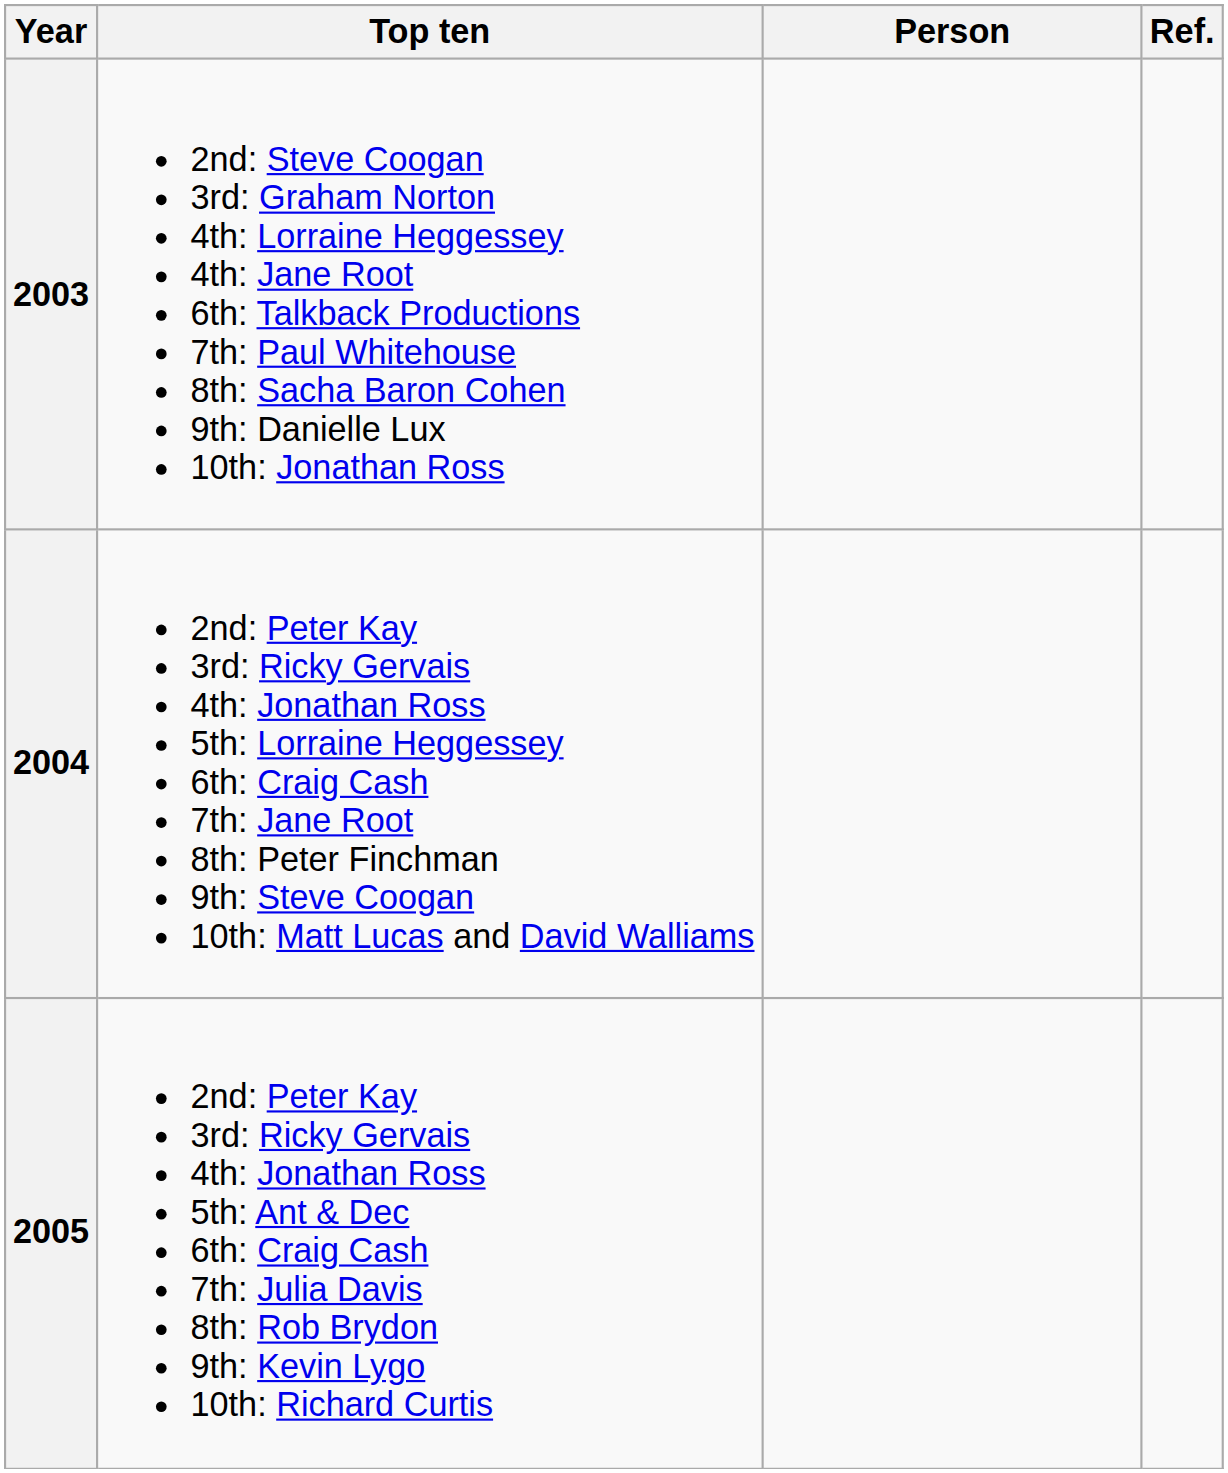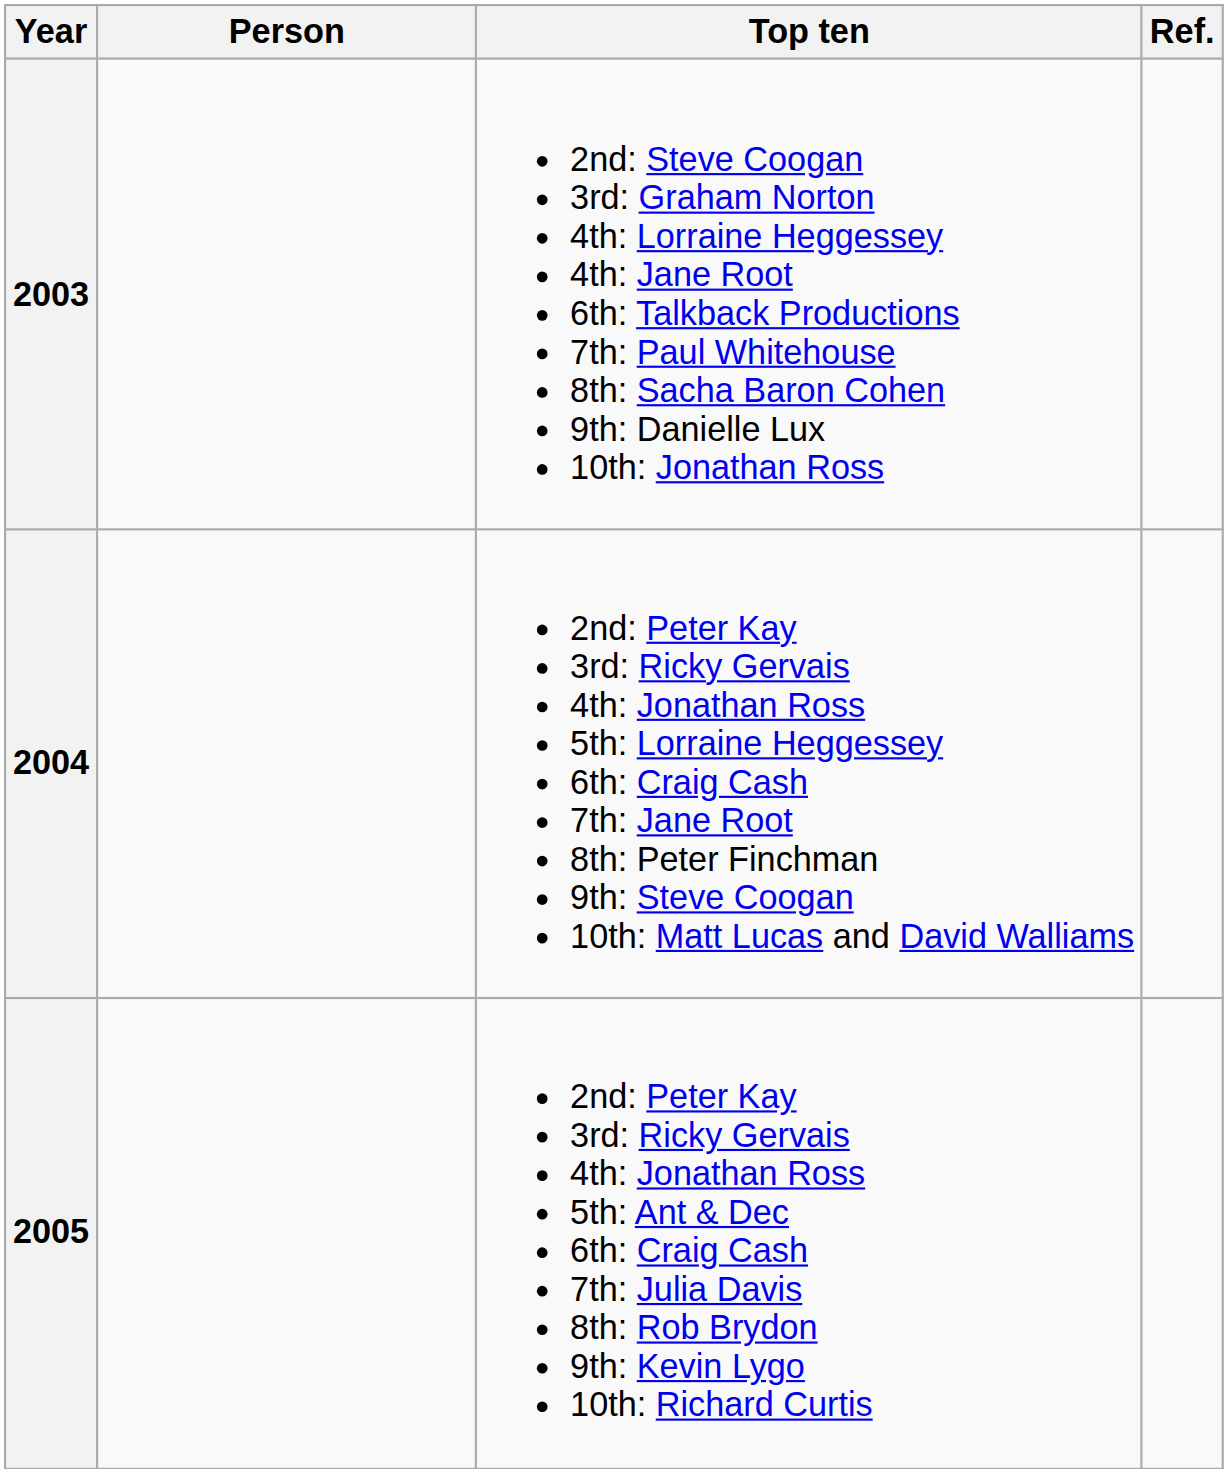 <table class="wikitable plainrowheaders sortable">
 <tr>
 <th scope=col>Year</th>
+<th scope=col width=170px>Person</th>
 <th scope=col class=unsortable>Top ten</th>
-<th scope=col width=170px>Person</th>
 <th scope=col class=unsortable>Ref.</th>
 </tr>
 <tr>
 <th scope=row style="text-align:center;">2003</th>
+<td align=center></td>
 <td><br><ul><li>2nd: <a href='#'>Steve Coogan</a></li><li>3rd: <a href='#'>Graham Norton</a></li><li>4th: <a href='#'>Lorraine Heggessey</a></li><li>4th: <a href='#'>Jane Root</a></li><li>6th: <a href='#'>Talkback Productions</a></li><li>7th: <a href='#'>Paul Whitehouse</a></li><li>8th: <a href='#'>Sacha Baron Cohen</a></li><li>9th: Danielle Lux</li><li>10th: <a href='#'>Jonathan Ross</a></li></ul></td>
-<td align=center></td>
 <td align=center></td>
 </tr>
 <tr>
 <th scope=row style="text-align:center;">2004</th>
+<td align=center></td>
 <td><br><ul><li>2nd: <a href='#'>Peter Kay</a></li><li>3rd: <a href='#'>Ricky Gervais</a></li><li>4th: <a href='#'>Jonathan Ross</a></li><li>5th: <a href='#'>Lorraine Heggessey</a></li><li>6th: <a href='#'>Craig Cash</a></li><li>7th: <a href='#'>Jane Root</a></li><li>8th: Peter Finchman</li><li>9th: <a href='#'>Steve Coogan</a></li><li>10th: <a href='#'>Matt Lucas</a> and <a href='#'>David Walliams</a></li></ul></td>
-<td align=center></td>
 <td align=center></td>
 </tr>
 <tr>
 <th scope=row style="text-align:center;">2005</th>
+<td align=center></td>
 <td><br><ul><li>2nd: <a href='#'>Peter Kay</a></li><li>3rd: <a href='#'>Ricky Gervais</a></li><li>4th: <a href='#'>Jonathan Ross</a></li><li>5th: <a href='#'>Ant & Dec</a></li><li>6th: <a href='#'>Craig Cash</a></li><li>7th: <a href='#'>Julia Davis</a></li><li>8th: <a href='#'>Rob Brydon</a></li><li>9th: <a href='#'>Kevin Lygo</a></li><li>10th: <a href='#'>Richard Curtis</a></li></ul></td>
-<td align=center></td>
 <td align=center></td>
 </tr>
 </table>
